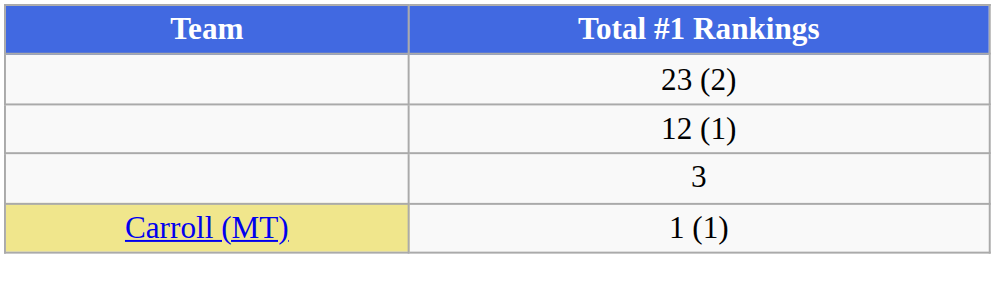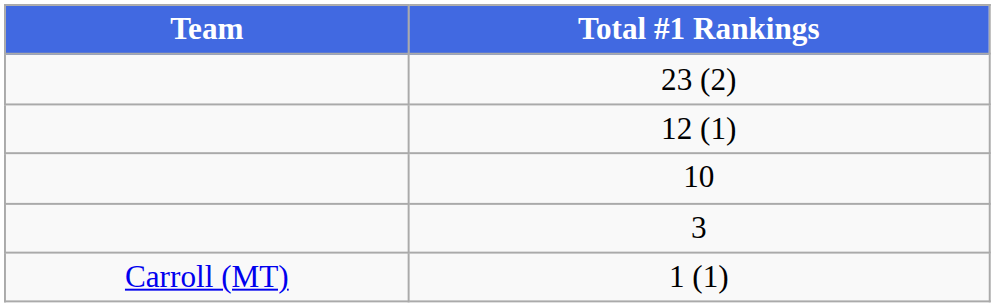 <table class="wikitable" style="width:40%;">
 <tr>
 <th style="background:#4169E1; color:white;">Team</th>
 <th style="background:#4169E1; color:white;">Total #1 Rankings</th>
 </tr>
 <tr style="text-align:center;">
 <td></td>
 <td>23 (2)</td>
 </tr>
 <tr style="text-align:center;">
 <td></td>
 <td>12 (1)</td>
 </tr>
 <tr style="text-align:center;">
 <td></td>
+<td>10</td>
+</tr>
+<tr style="text-align:center;">
+<td></td>
 <td>3</td>
 </tr>
 <tr style="text-align:center;">
-<td style="background: khaki;"><a href='#'>Carroll (MT)</a></td>
+<td><a href='#'>Carroll (MT)</a></td>
 <td>1 (1)</td>
 </tr>
 </table>
